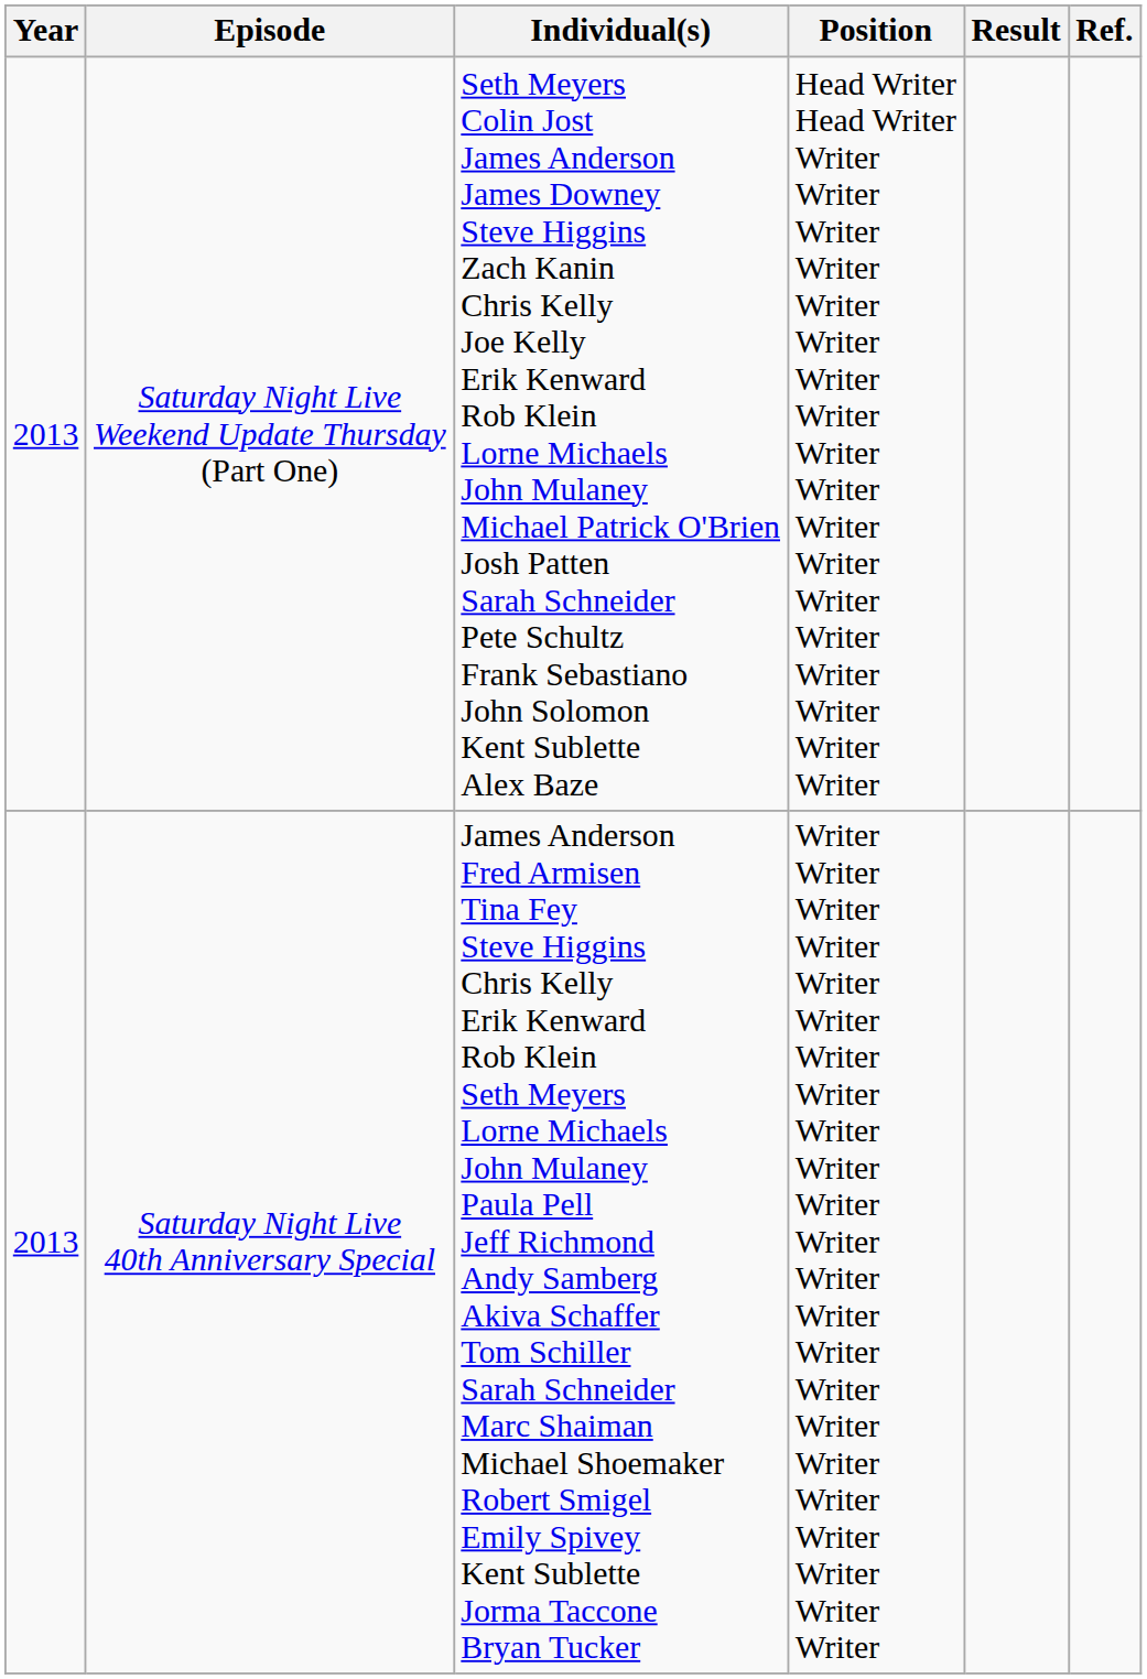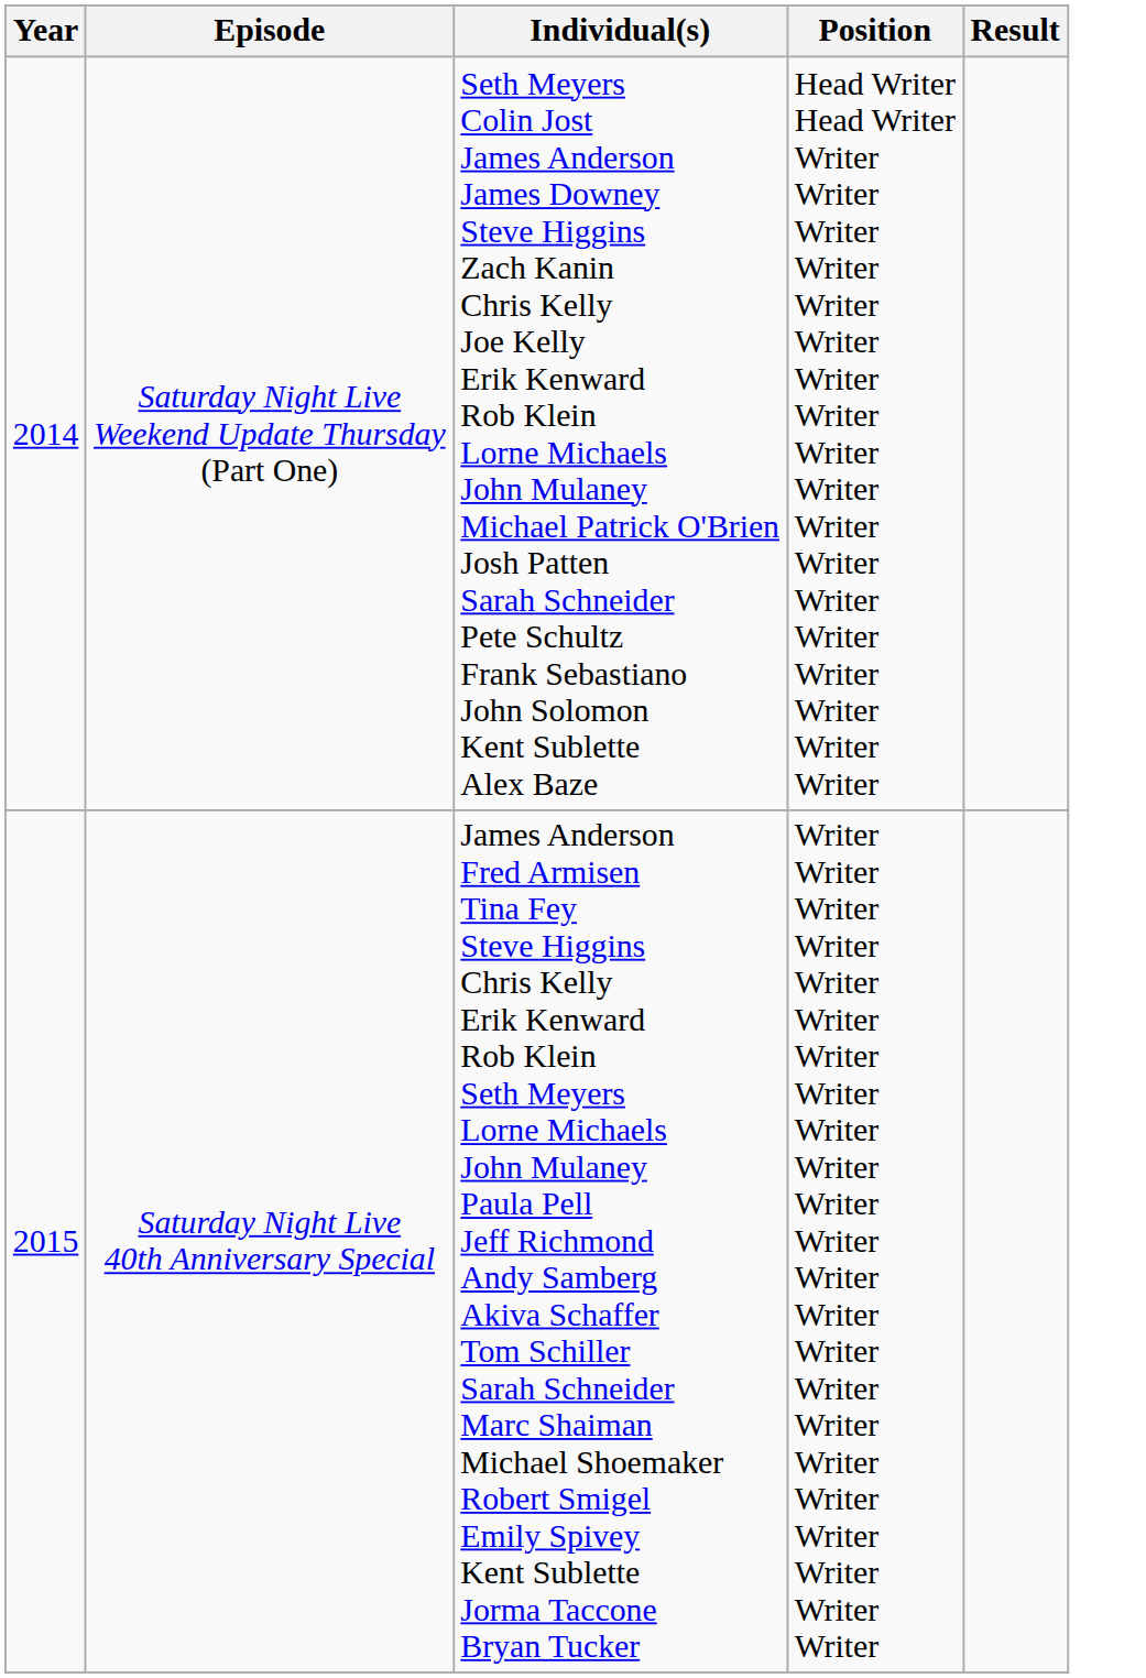 <table class="wikitable">
 <tr>
 <th>Year</th>
 <th>Episode</th>
 <th>Individual(s)</th>
 <th>Position</th>
 <th>Result</th>
-<th>Ref.</th>
 </tr>
 <tr>
-<td><a href='#'>2013</a></td>
+<td><a href='#'>2014</a></td>
 <td align="center"><em><a href='#'>Saturday Night Live <br> Weekend Update Thursday</a></em> <br> (Part One)</td>
 <td><a href='#'>Seth Meyers</a> <br> <a href='#'>Colin Jost</a> <br> <a href='#'>James Anderson</a> <br> <a href='#'>James Downey</a> <br> <a href='#'>Steve Higgins</a> <br> Zach Kanin <br> Chris Kelly <br> Joe Kelly <br> Erik Kenward <br> Rob Klein <br> <a href='#'>Lorne Michaels</a> <br> <a href='#'>John Mulaney</a> <br> <a href='#'>Michael Patrick O'Brien</a> <br> Josh Patten <br><a href='#'>Sarah Schneider</a> <br> Pete Schultz <br> Frank Sebastiano <br> John Solomon <br> Kent Sublette <br> Alex Baze</td>
 <td>Head Writer <br> Head Writer <br> Writer <br> Writer <br> Writer <br> Writer <br> Writer <br> Writer <br> Writer <br> Writer <br> Writer <br> Writer <br> Writer <br> Writer <br> Writer <br> Writer <br> Writer <br> Writer <br> Writer <br> Writer</td>
 <td></td>
-<td align="center"></td>
 </tr>
 <tr>
-<td><a href='#'>2013</a></td>
+<td><a href='#'>2015</a></td>
 <td align="center"><em><a href='#'>Saturday Night Live <br> 40th Anniversary Special</a></em></td>
 <td>James Anderson <br> <a href='#'>Fred Armisen</a> <br> <a href='#'>Tina Fey</a> <br> <a href='#'>Steve Higgins</a> <br> Chris Kelly <br> Erik Kenward <br> Rob Klein <br> <a href='#'>Seth Meyers</a> <br> <a href='#'>Lorne Michaels</a> <br> <a href='#'>John Mulaney</a> <br> <a href='#'>Paula Pell</a> <br> <a href='#'>Jeff Richmond</a> <br> <a href='#'>Andy Samberg</a> <br> <a href='#'>Akiva Schaffer</a> <br> <a href='#'>Tom Schiller</a> <br> <a href='#'>Sarah Schneider</a> <br> <a href='#'>Marc Shaiman</a> <br> Michael Shoemaker <br> <a href='#'>Robert Smigel</a> <br> <a href='#'>Emily Spivey</a> <br> Kent Sublette <br> <a href='#'>Jorma Taccone</a> <br> <a href='#'>Bryan Tucker</a></td>
 <td>Writer <br> Writer <br> Writer <br> Writer <br> Writer <br> Writer <br> Writer <br> Writer <br> Writer <br> Writer <br> Writer <br> Writer <br> Writer <br> Writer <br> Writer <br> Writer <br> Writer <br> Writer <br> Writer <br> Writer <br> Writer <br> Writer <br> Writer</td>
 <td></td>
-<td align="center"></td>
 </tr>
 </table>
